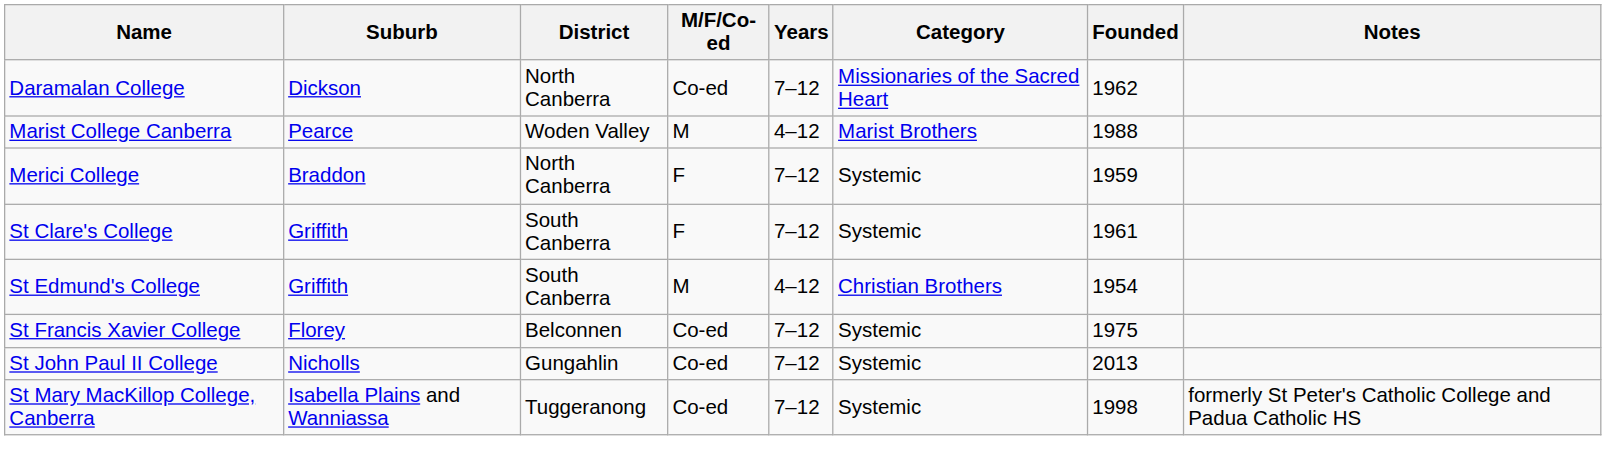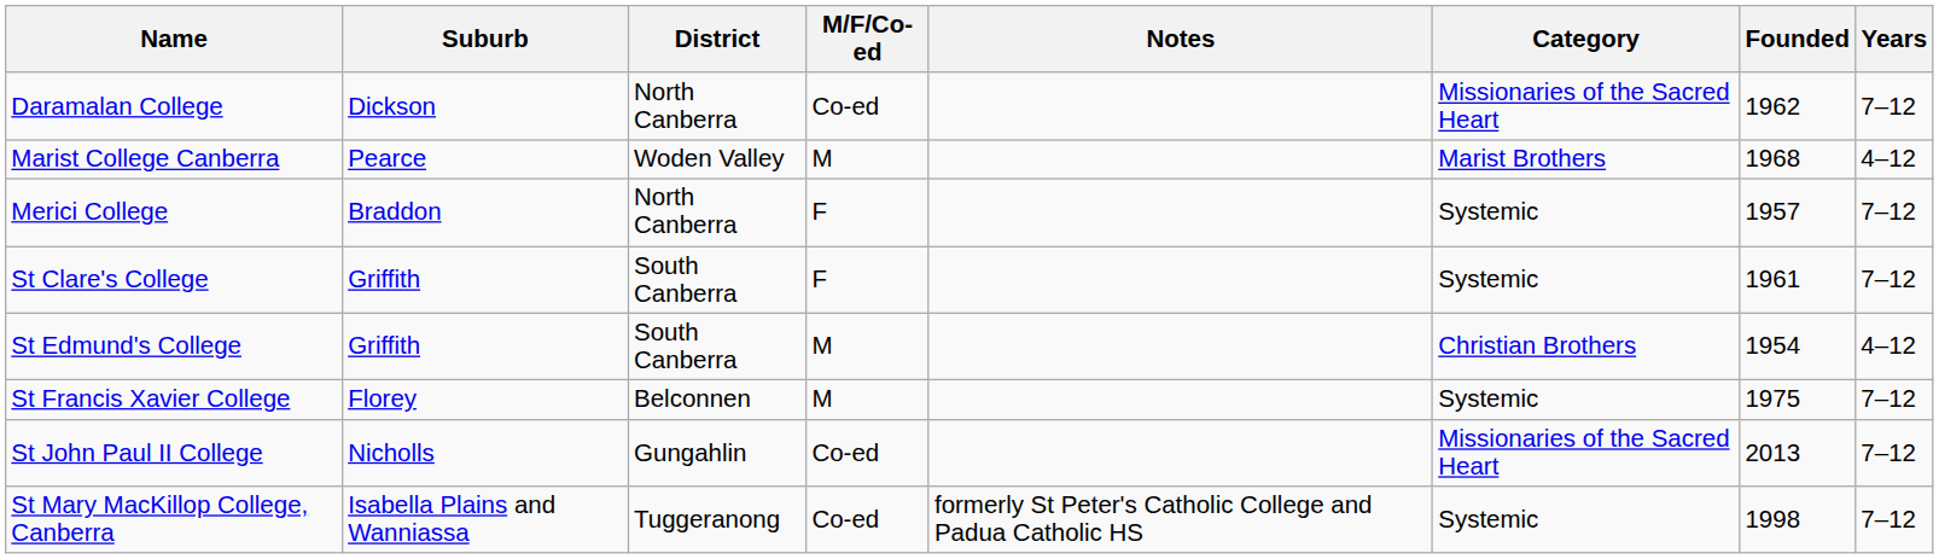 <table class="wikitable sortable">
 <tr>
 <th>Name</th>
 <th>Suburb</th>
 <th>District</th>
 <th>M/F/Co-ed</th>
-<th>Years</th>
+<th>Notes</th>
 <th>Category</th>
 <th>Founded</th>
-<th>Notes</th>
+<th>Years</th>
 </tr>
 <tr>
 <td><a href='#'>Daramalan College</a></td>
 <td><a href='#'>Dickson</a></td>
 <td>North Canberra</td>
 <td>Co-ed</td>
-<td>7–12</td>
+<td></td>
 <td><a href='#'>Missionaries of the Sacred Heart</a></td>
 <td>1962</td>
-<td></td>
+<td>7–12</td>
 </tr>
 <tr>
 <td><a href='#'>Marist College Canberra</a></td>
 <td><a href='#'>Pearce</a></td>
 <td>Woden Valley</td>
 <td>M</td>
+<td></td>
+<td><a href='#'>Marist Brothers</a></td>
+<td>1968</td>
 <td>4–12</td>
-<td><a href='#'>Marist Brothers</a></td>
-<td>1988</td>
-<td></td>
 </tr>
 <tr>
 <td><a href='#'>Merici College</a></td>
 <td><a href='#'>Braddon</a></td>
 <td>North Canberra</td>
 <td>F</td>
+<td></td>
+<td>Systemic</td>
+<td>1957</td>
 <td>7–12</td>
-<td>Systemic</td>
-<td>1959</td>
-<td></td>
 </tr>
 <tr>
 <td><a href='#'>St Clare's College</a></td>
 <td><a href='#'>Griffith</a></td>
 <td>South Canberra</td>
 <td>F</td>
-<td>7–12</td>
+<td></td>
 <td>Systemic</td>
 <td>1961</td>
-<td></td>
+<td>7–12</td>
 </tr>
 <tr>
 <td><a href='#'>St Edmund's College</a></td>
 <td><a href='#'>Griffith</a></td>
 <td>South Canberra</td>
 <td>M</td>
-<td>4–12</td>
+<td></td>
 <td><a href='#'>Christian Brothers</a></td>
 <td>1954</td>
-<td></td>
+<td>4–12</td>
 </tr>
 <tr>
 <td><a href='#'>St Francis Xavier College</a></td>
 <td><a href='#'>Florey</a></td>
 <td>Belconnen</td>
-<td>Co-ed</td>
-<td>7–12</td>
+<td>M</td>
+<td></td>
 <td>Systemic</td>
 <td>1975</td>
-<td></td>
+<td>7–12</td>
 </tr>
 <tr>
 <td><a href='#'>St John Paul II College</a></td>
 <td><a href='#'>Nicholls</a></td>
 <td>Gungahlin</td>
 <td>Co-ed</td>
+<td></td>
+<td><a href='#'>Missionaries of the Sacred Heart</a></td>
+<td>2013</td>
 <td>7–12</td>
-<td>Systemic</td>
-<td>2013</td>
-<td></td>
 </tr>
 <tr>
 <td><a href='#'>St Mary MacKillop College, Canberra</a></td>
 <td><a href='#'>Isabella Plains</a> and <a href='#'>Wanniassa</a></td>
 <td>Tuggeranong</td>
 <td>Co-ed</td>
-<td>7–12</td>
+<td>formerly St Peter's Catholic College and Padua Catholic HS</td>
 <td>Systemic</td>
 <td>1998</td>
-<td>formerly St Peter's Catholic College and Padua Catholic HS</td>
+<td>7–12</td>
 </tr>
 </table>
